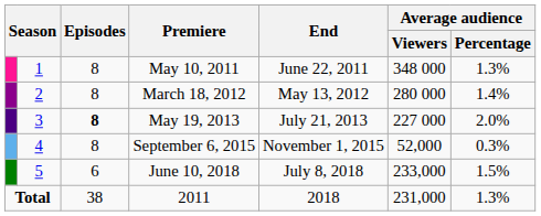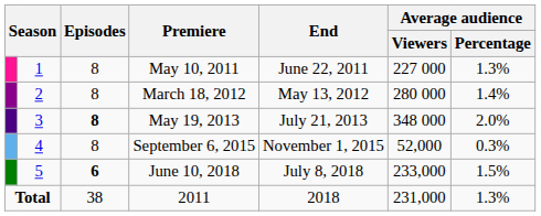 <table class="wikitable" style="text-align:center">
 <tr>
 <th colspan="2" rowspan="2">Season</th>
 <th rowspan="2">Episodes</th>
 <th rowspan="2">Premiere</th>
 <th rowspan="2">End</th>
 <th colspan="3">Average audience</th>
 </tr>
 <tr>
 <th>Viewers</th>
 <th>Percentage</th>
 </tr>
 <tr>
 <td style="width: 5px" bgcolor="DeepPink"></td>
 <td><a href='#'>1</a></td>
 <td>8</td>
 <td>May 10, 2011</td>
 <td>June 22, 2011</td>
-<td>348 000</td>
+<td>227 000</td>
 <td>1.3%</td>
 </tr>
 <tr>
 <td style="background:DarkMagenta;"></td>
 <td><a href='#'>2</a></td>
 <td>8</td>
 <td>March 18, 2012</td>
 <td>May 13, 2012</td>
 <td>280 000</td>
 <td>1.4%</td>
 </tr>
 <tr>
 <td style="background:Indigo;"></td>
 <td><a href='#'>3</a></td>
 <td><strong>8</strong></td>
 <td>May 19, 2013</td>
 <td>July 21, 2013</td>
-<td>227 000</td>
+<td>348 000</td>
 <td>2.0%</td>
 </tr>
 <tr>
 <td style="background:#5eb0eb;"></td>
 <td><a href='#'>4</a></td>
 <td>8</td>
 <td>September 6, 2015</td>
 <td>November 1, 2015</td>
 <td>52,000</td>
 <td>0.3%</td>
 </tr>
 <tr>
 <td style="background:#008000;"></td>
 <td><a href='#'>5</a></td>
-<td>6</td>
+<td><strong>6</strong></td>
 <td>June 10, 2018</td>
 <td>July 8, 2018</td>
 <td>233,000</td>
 <td>1.5%</td>
 </tr>
 <tr>
 <td colspan="2" style="text-align:center;"><strong>Total</strong></td>
 <td>38</td>
 <td>2011</td>
 <td>2018</td>
 <td>231,000</td>
 <td>1.3%</td>
 </tr>
 </table>
